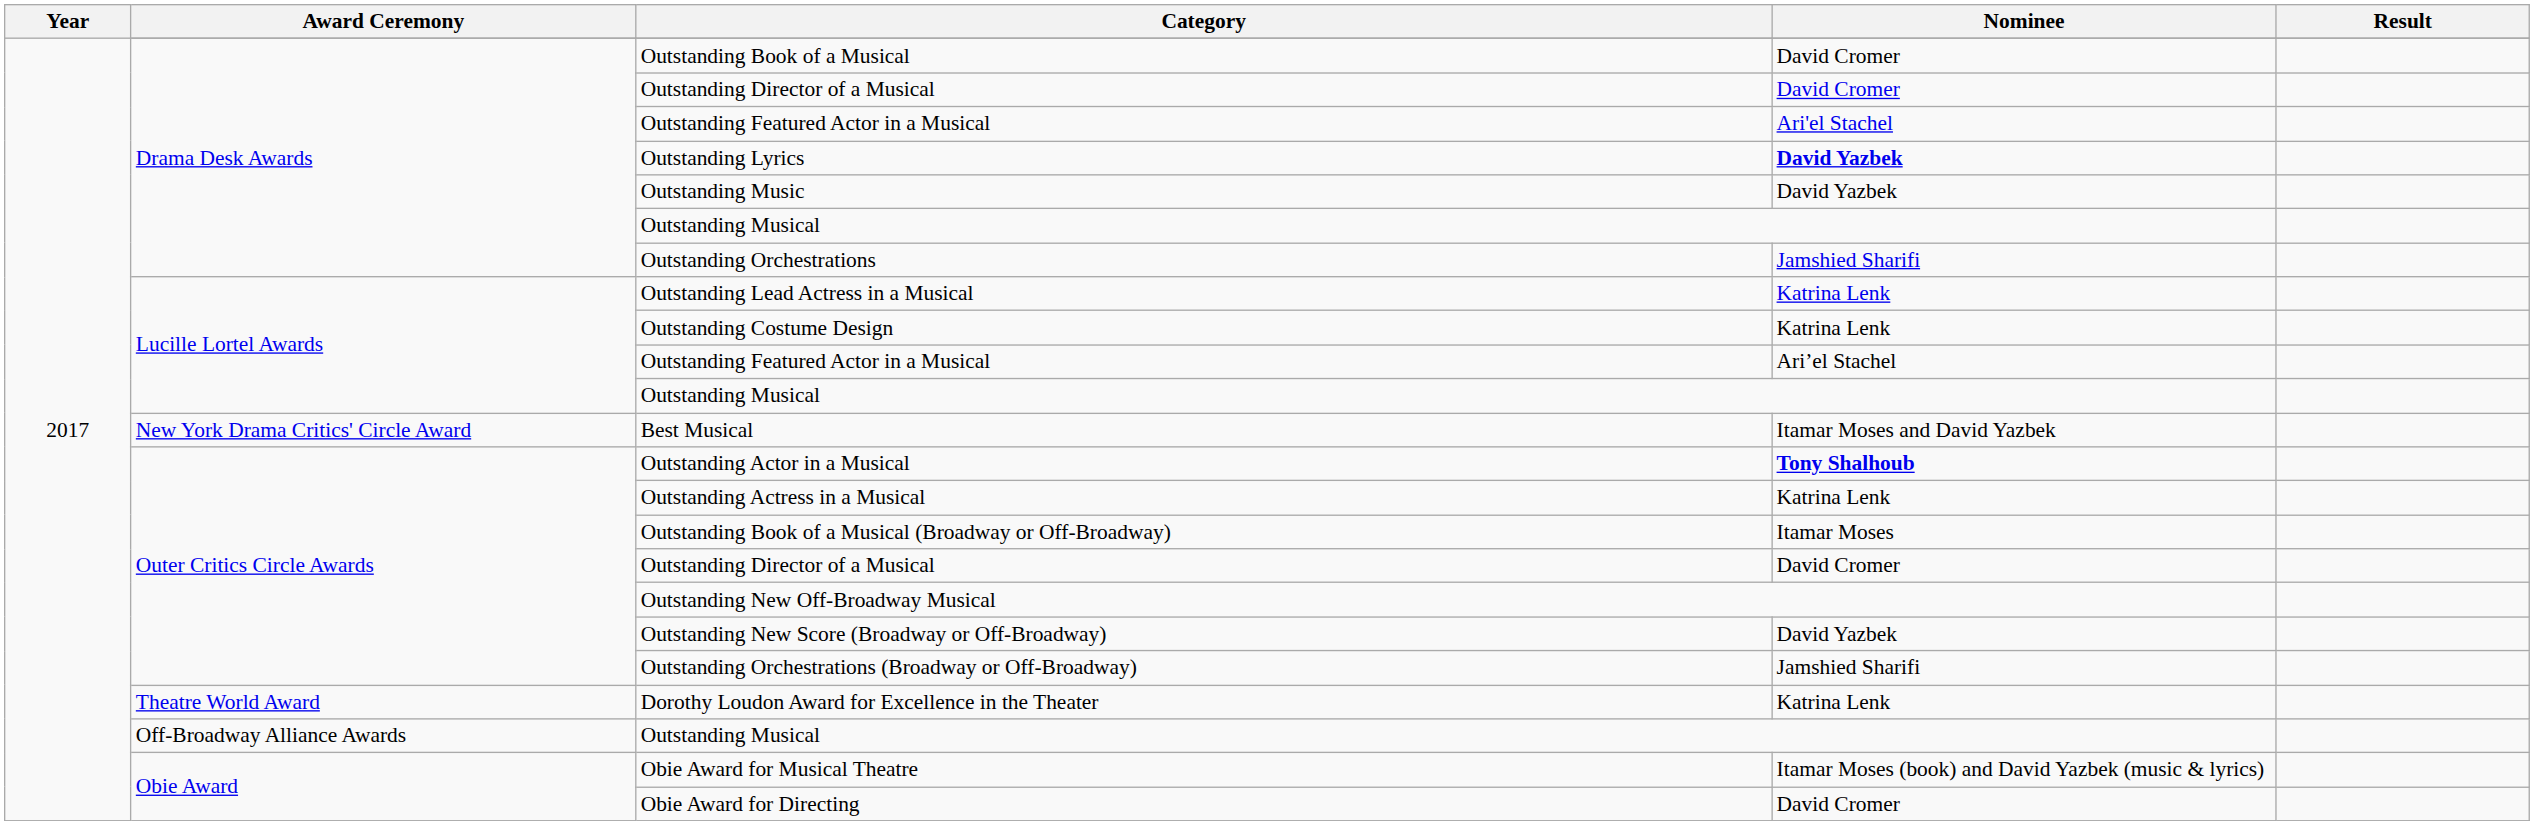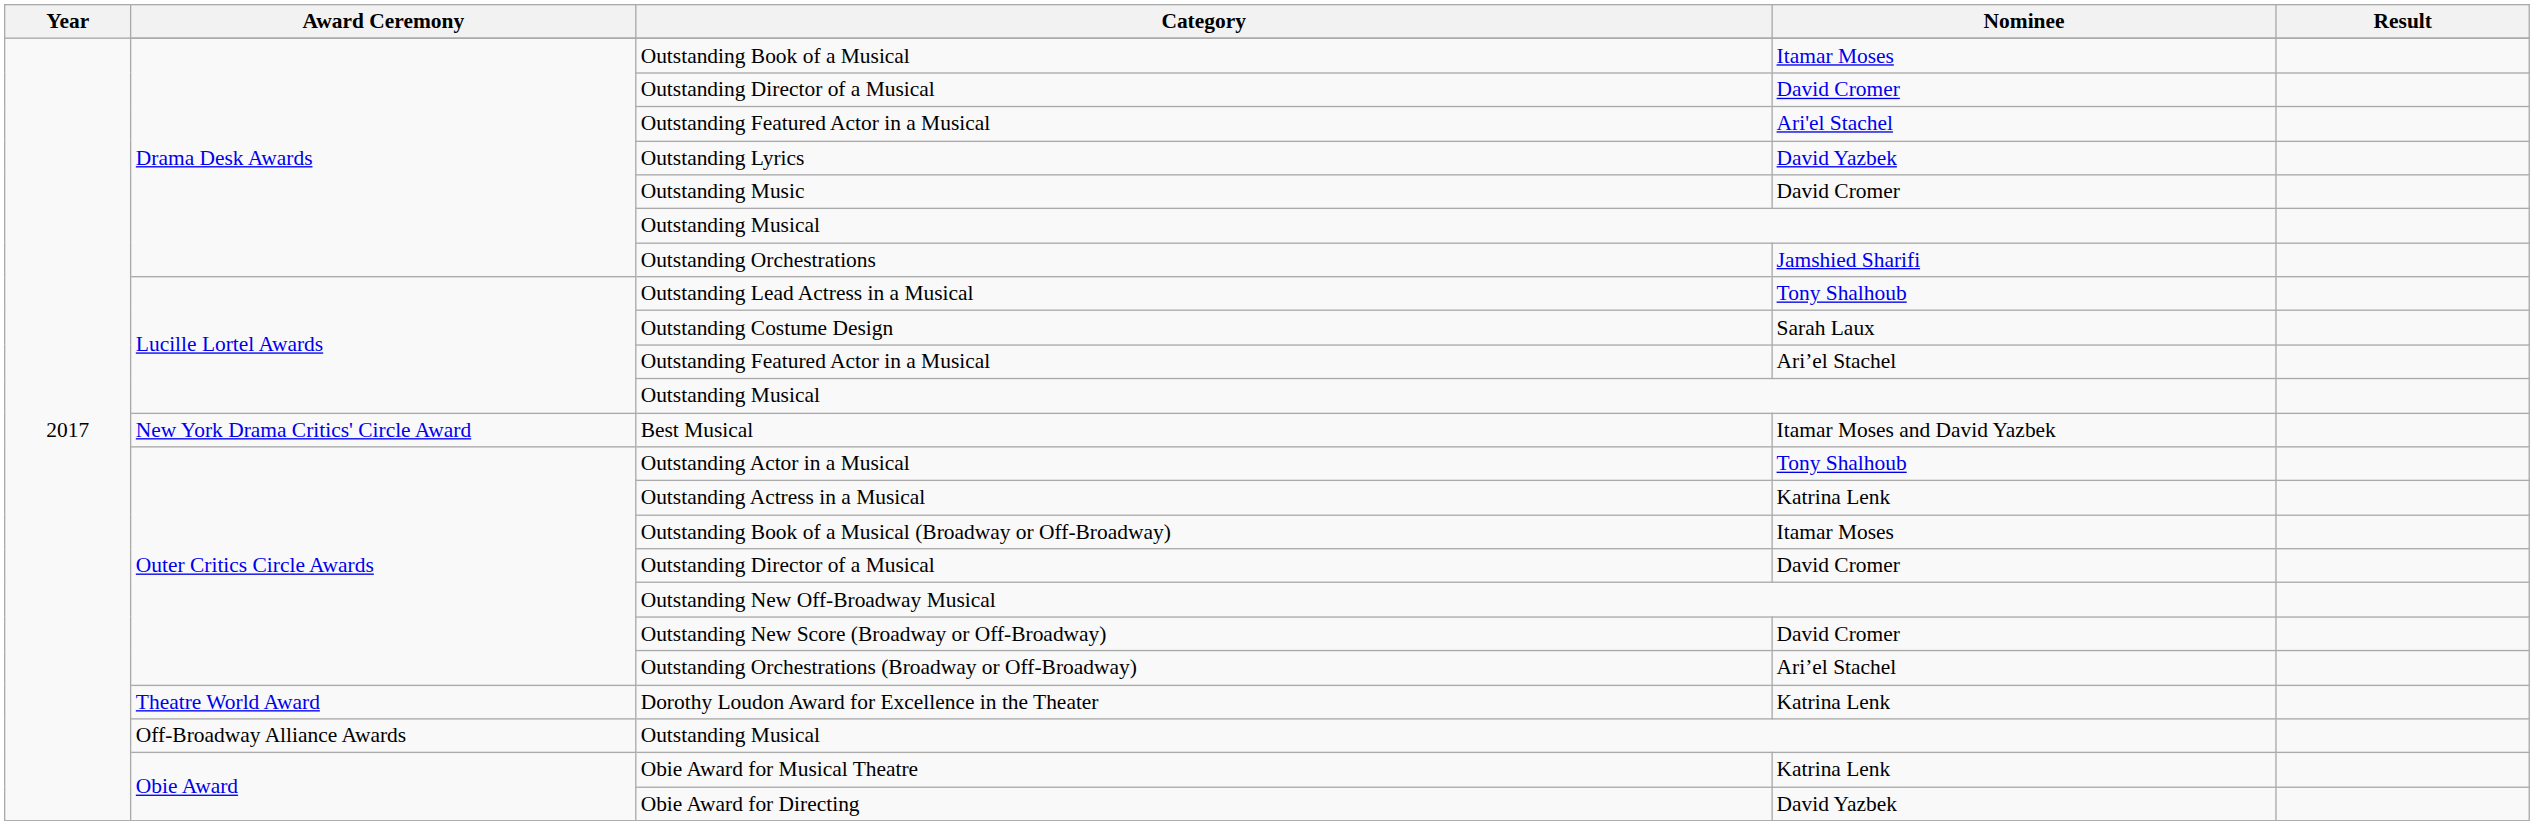 <table class="wikitable" width="95%">
 <tr>
 <th width="5%">Year</th>
 <th width="20%">Award Ceremony</th>
 <th width="45%">Category</th>
 <th width="20%">Nominee</th>
 <th width="10%">Result</th>
 </tr>
 <tr>
 <td rowspan="24" align="center">2017</td>
 </tr>
 <tr>
 <td rowspan="7"><a href='#'>Drama Desk Awards</a></td>
 <td>Outstanding Book of a Musical</td>
-<td>David Cromer</td>
+<td><a href='#'>Itamar Moses</a></td>
 <td></td>
 </tr>
 <tr>
 <td>Outstanding Director of a Musical</td>
 <td><a href='#'>David Cromer</a></td>
 <td></td>
 </tr>
 <tr>
 <td>Outstanding Featured Actor in a Musical</td>
 <td><a href='#'>Ari'el Stachel</a></td>
 <td></td>
 </tr>
 <tr>
 <td>Outstanding Lyrics</td>
-<td><strong><a href='#'>David Yazbek</a></strong></td>
+<td><a href='#'>David Yazbek</a></td>
 <td></td>
 </tr>
 <tr>
 <td>Outstanding Music</td>
-<td>David Yazbek</td>
+<td>David Cromer</td>
 <td></td>
 </tr>
 <tr>
 <td colspan="2">Outstanding Musical</td>
 <td></td>
 </tr>
 <tr>
 <td>Outstanding Orchestrations</td>
 <td><a href='#'>Jamshied Sharifi</a></td>
 <td></td>
 </tr>
 <tr>
 <td rowspan="4"><a href='#'>Lucille Lortel Awards</a></td>
 <td>Outstanding Lead Actress in a Musical</td>
-<td><a href='#'>Katrina Lenk</a></td>
+<td><a href='#'>Tony Shalhoub</a></td>
 <td></td>
 </tr>
 <tr>
 <td>Outstanding Costume Design</td>
-<td>Katrina Lenk</td>
+<td>Sarah Laux</td>
 <td></td>
 </tr>
 <tr>
 <td>Outstanding Featured Actor in a Musical</td>
 <td>Ari’el Stachel</td>
 <td></td>
 </tr>
 <tr>
 <td colspan="2">Outstanding Musical</td>
 <td></td>
 </tr>
 <tr>
 <td><a href='#'>New York Drama Critics' Circle Award</a></td>
 <td>Best Musical</td>
 <td>Itamar Moses and David Yazbek</td>
 <td></td>
 </tr>
 <tr>
 <td rowspan="7"><a href='#'>Outer Critics Circle Awards</a></td>
 <td>Outstanding Actor in a Musical</td>
-<td><strong><a href='#'>Tony Shalhoub</a></strong></td>
+<td><a href='#'>Tony Shalhoub</a></td>
 <td></td>
 </tr>
 <tr>
 <td>Outstanding Actress in a Musical</td>
 <td>Katrina Lenk</td>
 <td></td>
 </tr>
 <tr>
 <td>Outstanding Book of a Musical (Broadway or Off-Broadway)</td>
 <td>Itamar Moses</td>
 <td></td>
 </tr>
 <tr>
 <td>Outstanding Director of a Musical</td>
 <td>David Cromer</td>
 <td></td>
 </tr>
 <tr>
 <td colspan="2">Outstanding New Off-Broadway Musical</td>
 <td></td>
 </tr>
 <tr>
 <td>Outstanding New Score (Broadway or Off-Broadway)</td>
-<td>David Yazbek</td>
+<td>David Cromer</td>
 <td></td>
 </tr>
 <tr>
 <td>Outstanding Orchestrations (Broadway or Off-Broadway)</td>
-<td>Jamshied Sharifi</td>
+<td>Ari’el Stachel</td>
 <td></td>
 </tr>
 <tr>
 <td><a href='#'>Theatre World Award</a></td>
 <td>Dorothy Loudon Award for Excellence in the Theater</td>
 <td>Katrina Lenk</td>
 <td></td>
 </tr>
 <tr>
 <td>Off-Broadway Alliance Awards</td>
 <td colspan="2">Outstanding Musical</td>
 <td></td>
 </tr>
 <tr>
 <td rowspan="2"><a href='#'>Obie Award</a></td>
 <td>Obie Award for Musical Theatre</td>
-<td>Itamar Moses (book) and David Yazbek (music & lyrics)</td>
+<td>Katrina Lenk</td>
 <td></td>
 </tr>
 <tr>
 <td>Obie Award for Directing</td>
-<td>David Cromer</td>
+<td>David Yazbek</td>
 <td></td>
 </tr>
 </table>
